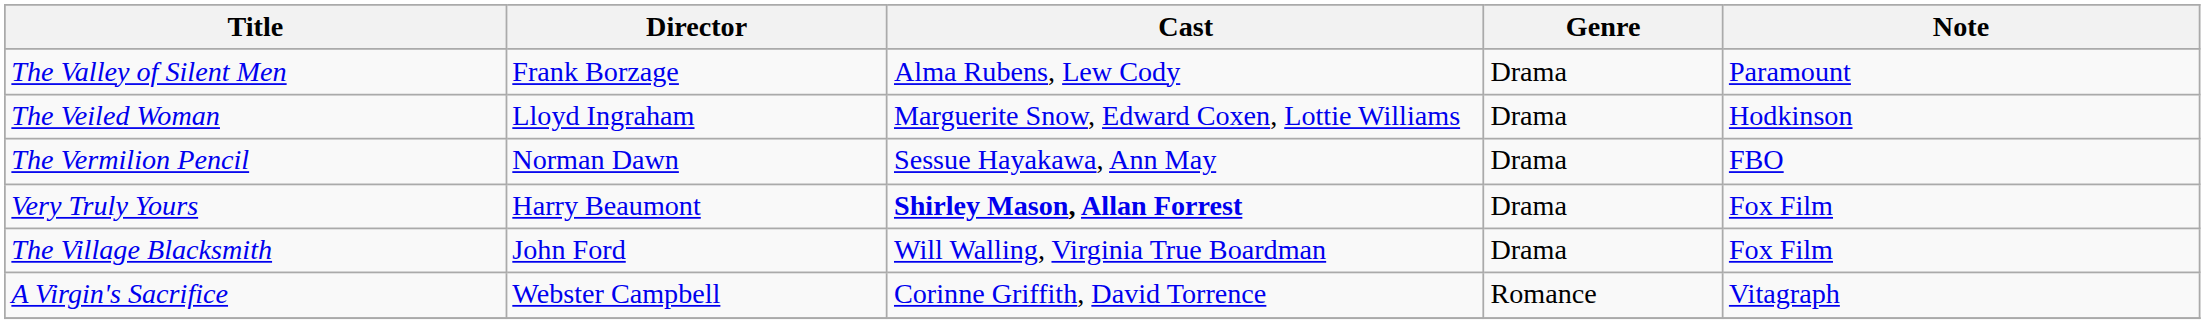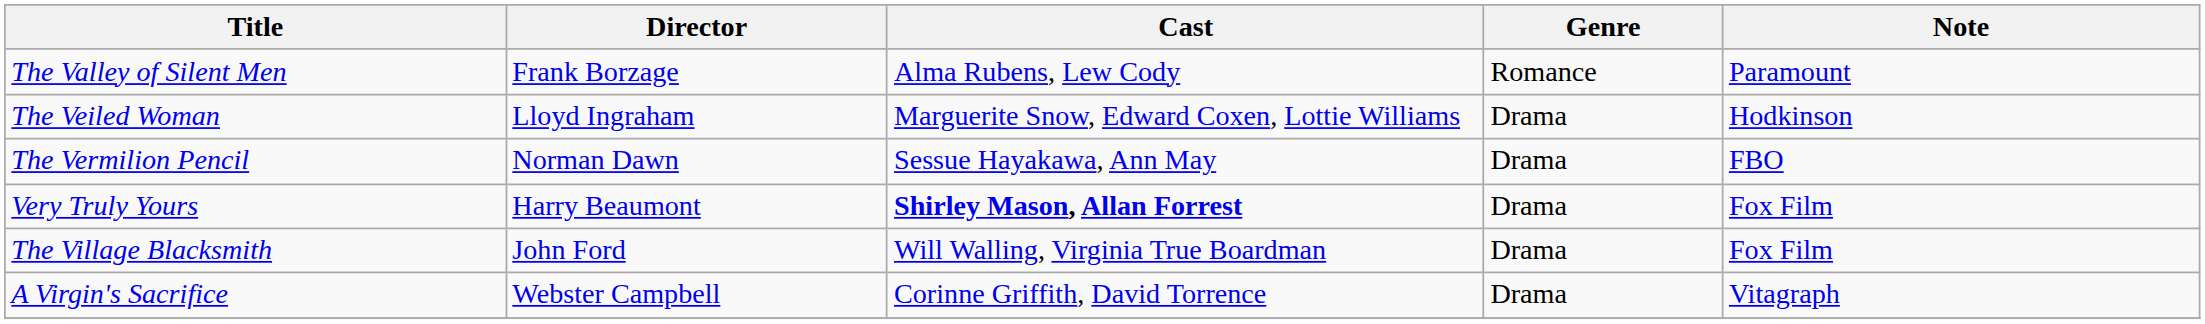 <table class="wikitable">
 <tr>
 <th style="width:21%;">Title</th>
 <th style="width:16%;">Director</th>
 <th style="width:25%;">Cast</th>
 <th style="width:10%;">Genre</th>
 <th style="width:20%;">Note</th>
 </tr>
 <tr>
 <td><em><a href='#'>The Valley of Silent Men</a></em></td>
 <td><a href='#'>Frank Borzage</a></td>
 <td><a href='#'>Alma Rubens</a>, <a href='#'>Lew Cody</a></td>
-<td>Drama</td>
+<td>Romance</td>
 <td><a href='#'>Paramount</a></td>
 </tr>
 <tr>
 <td><em><a href='#'>The Veiled Woman</a></em></td>
 <td><a href='#'>Lloyd Ingraham</a></td>
 <td><a href='#'>Marguerite Snow</a>, <a href='#'>Edward Coxen</a>, <a href='#'>Lottie Williams</a></td>
 <td>Drama</td>
 <td><a href='#'>Hodkinson</a></td>
 </tr>
 <tr>
 <td><em><a href='#'>The Vermilion Pencil</a></em></td>
 <td><a href='#'>Norman Dawn</a></td>
 <td><a href='#'>Sessue Hayakawa</a>, <a href='#'>Ann May</a></td>
 <td>Drama</td>
 <td><a href='#'>FBO</a></td>
 </tr>
 <tr>
 <td><em><a href='#'>Very Truly Yours</a></em></td>
 <td><a href='#'>Harry Beaumont</a></td>
 <td><strong><a href='#'>Shirley Mason</a>, <a href='#'>Allan Forrest</a></strong></td>
 <td>Drama</td>
 <td><a href='#'>Fox Film</a></td>
 </tr>
 <tr>
 <td><em><a href='#'>The Village Blacksmith</a></em></td>
 <td><a href='#'>John Ford</a></td>
 <td><a href='#'>Will Walling</a>, <a href='#'>Virginia True Boardman</a></td>
 <td>Drama</td>
 <td><a href='#'>Fox Film</a></td>
 </tr>
 <tr>
 <td><em><a href='#'>A Virgin's Sacrifice</a></em></td>
 <td><a href='#'>Webster Campbell</a></td>
 <td><a href='#'>Corinne Griffith</a>, <a href='#'>David Torrence</a></td>
-<td>Romance</td>
+<td>Drama</td>
 <td><a href='#'>Vitagraph</a></td>
 </tr>
 <tr>
 </tr>
 </table>
